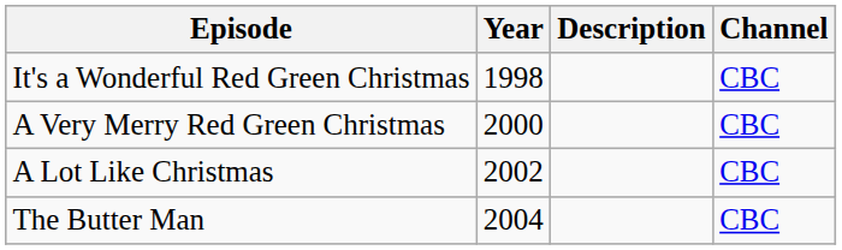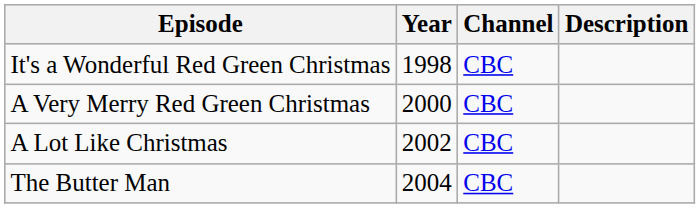 <table class="wikitable sortable">
 <tr>
 <th>Episode</th>
 <th>Year</th>
+<th>Channel</th>
 <th>Description</th>
-<th>Channel</th>
 </tr>
 <tr>
 <td>It's a Wonderful Red Green Christmas</td>
 <td>1998</td>
+<td><a href='#'>CBC</a></td>
 <td></td>
-<td><a href='#'>CBC</a></td>
 </tr>
 <tr>
 <td>A Very Merry Red Green Christmas</td>
 <td>2000</td>
+<td><a href='#'>CBC</a></td>
 <td></td>
-<td><a href='#'>CBC</a></td>
 </tr>
 <tr>
 <td>A Lot Like Christmas</td>
 <td>2002</td>
+<td><a href='#'>CBC</a></td>
 <td></td>
-<td><a href='#'>CBC</a></td>
 </tr>
 <tr>
 <td>The Butter Man</td>
 <td>2004</td>
+<td><a href='#'>CBC</a></td>
 <td></td>
-<td><a href='#'>CBC</a></td>
 </tr>
 </table>
